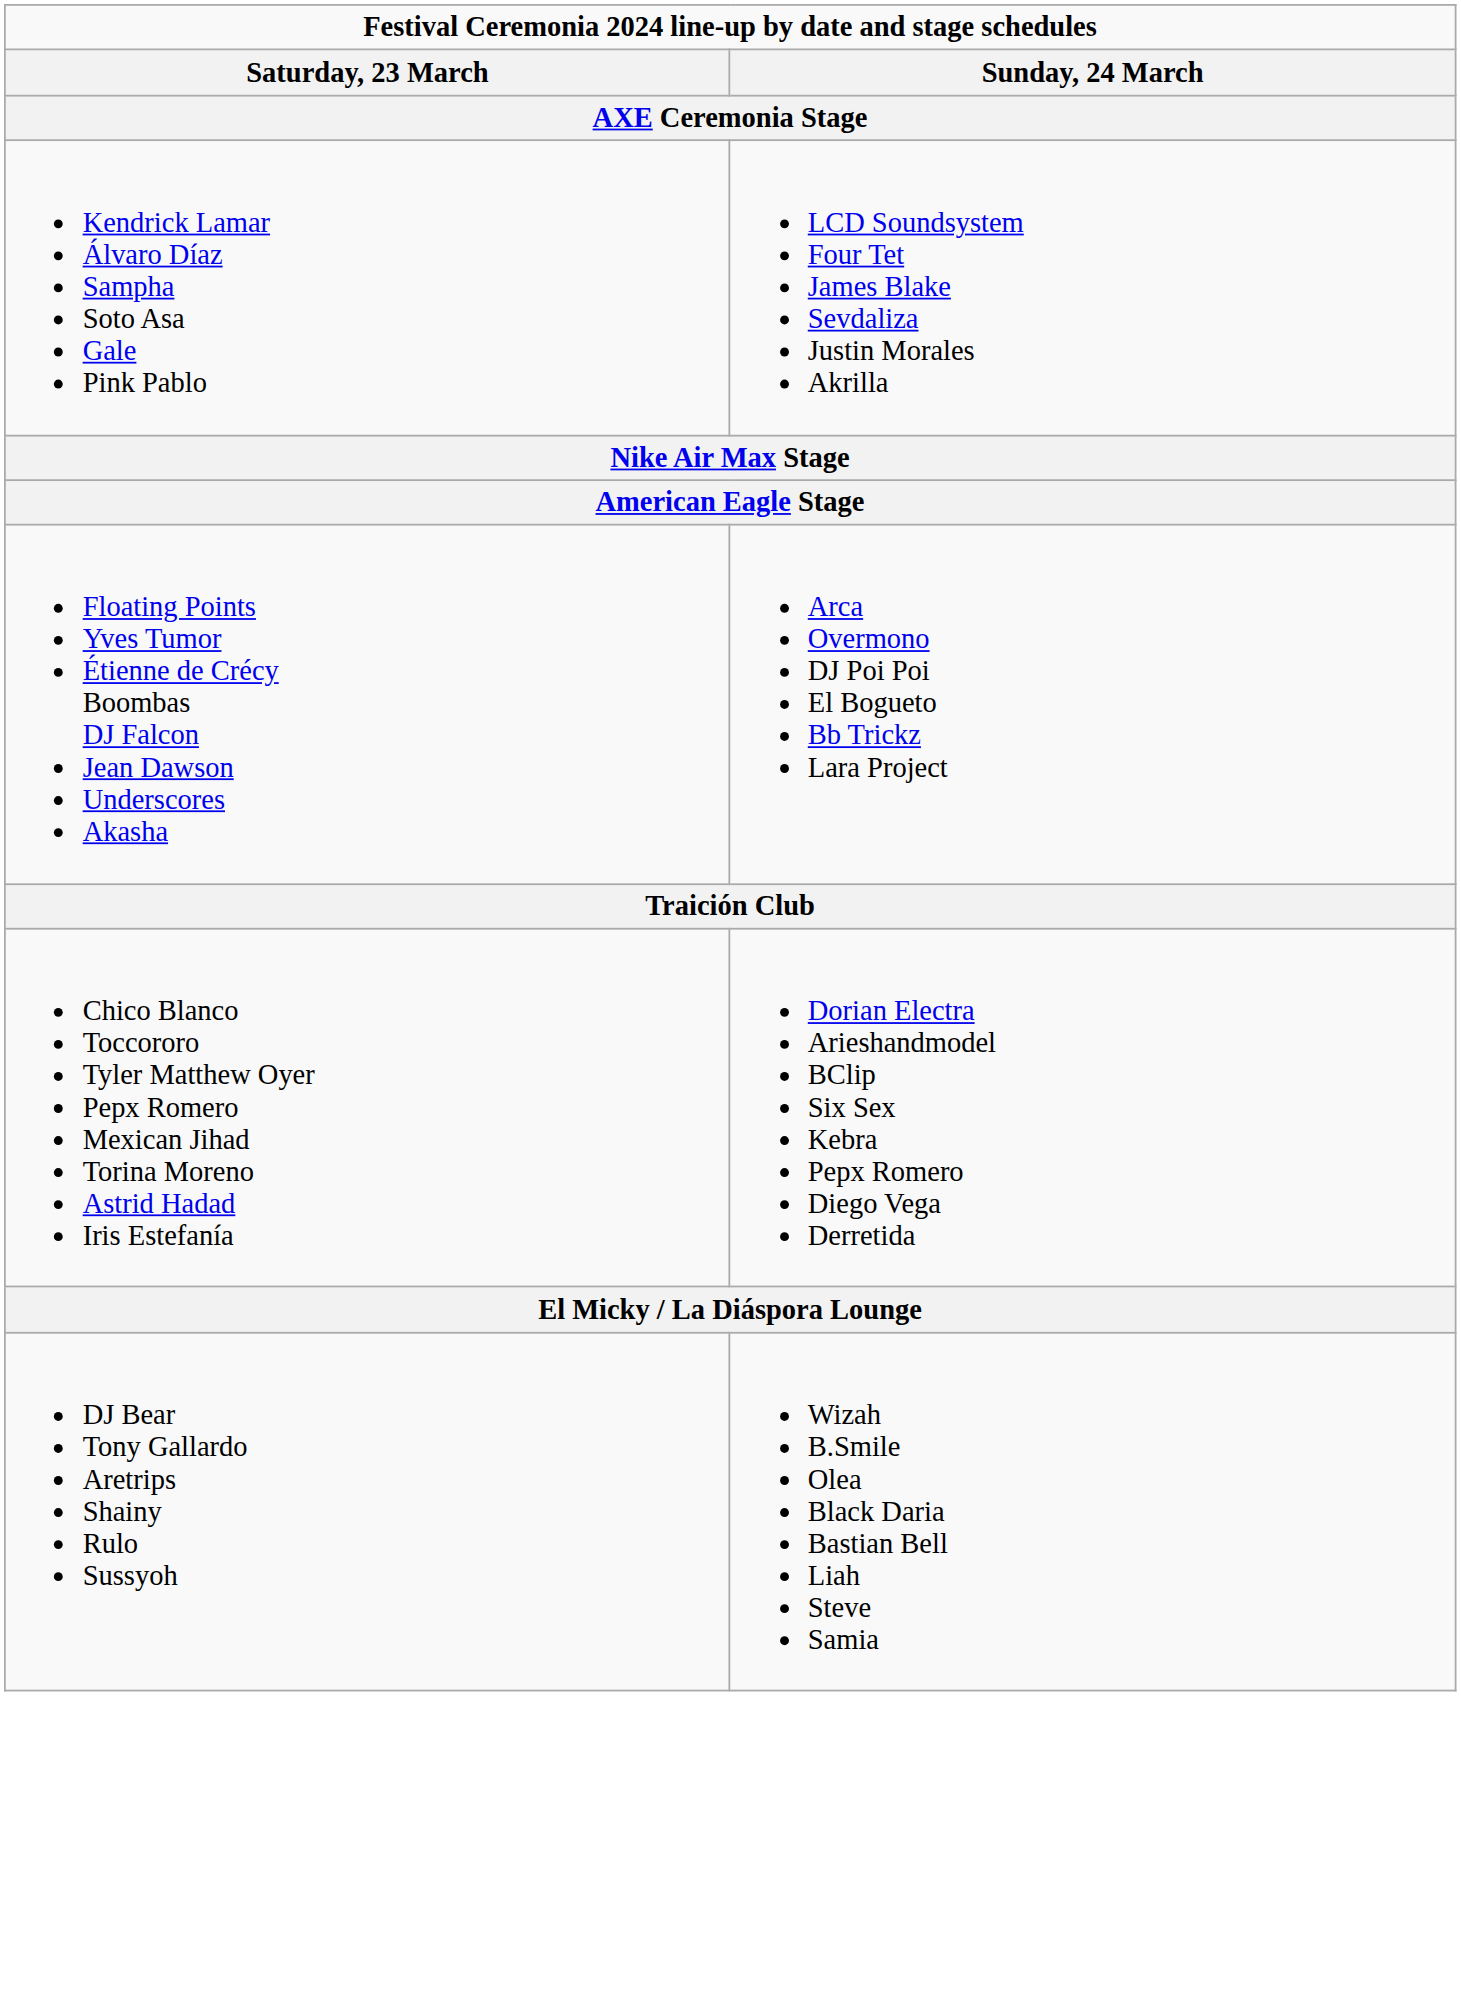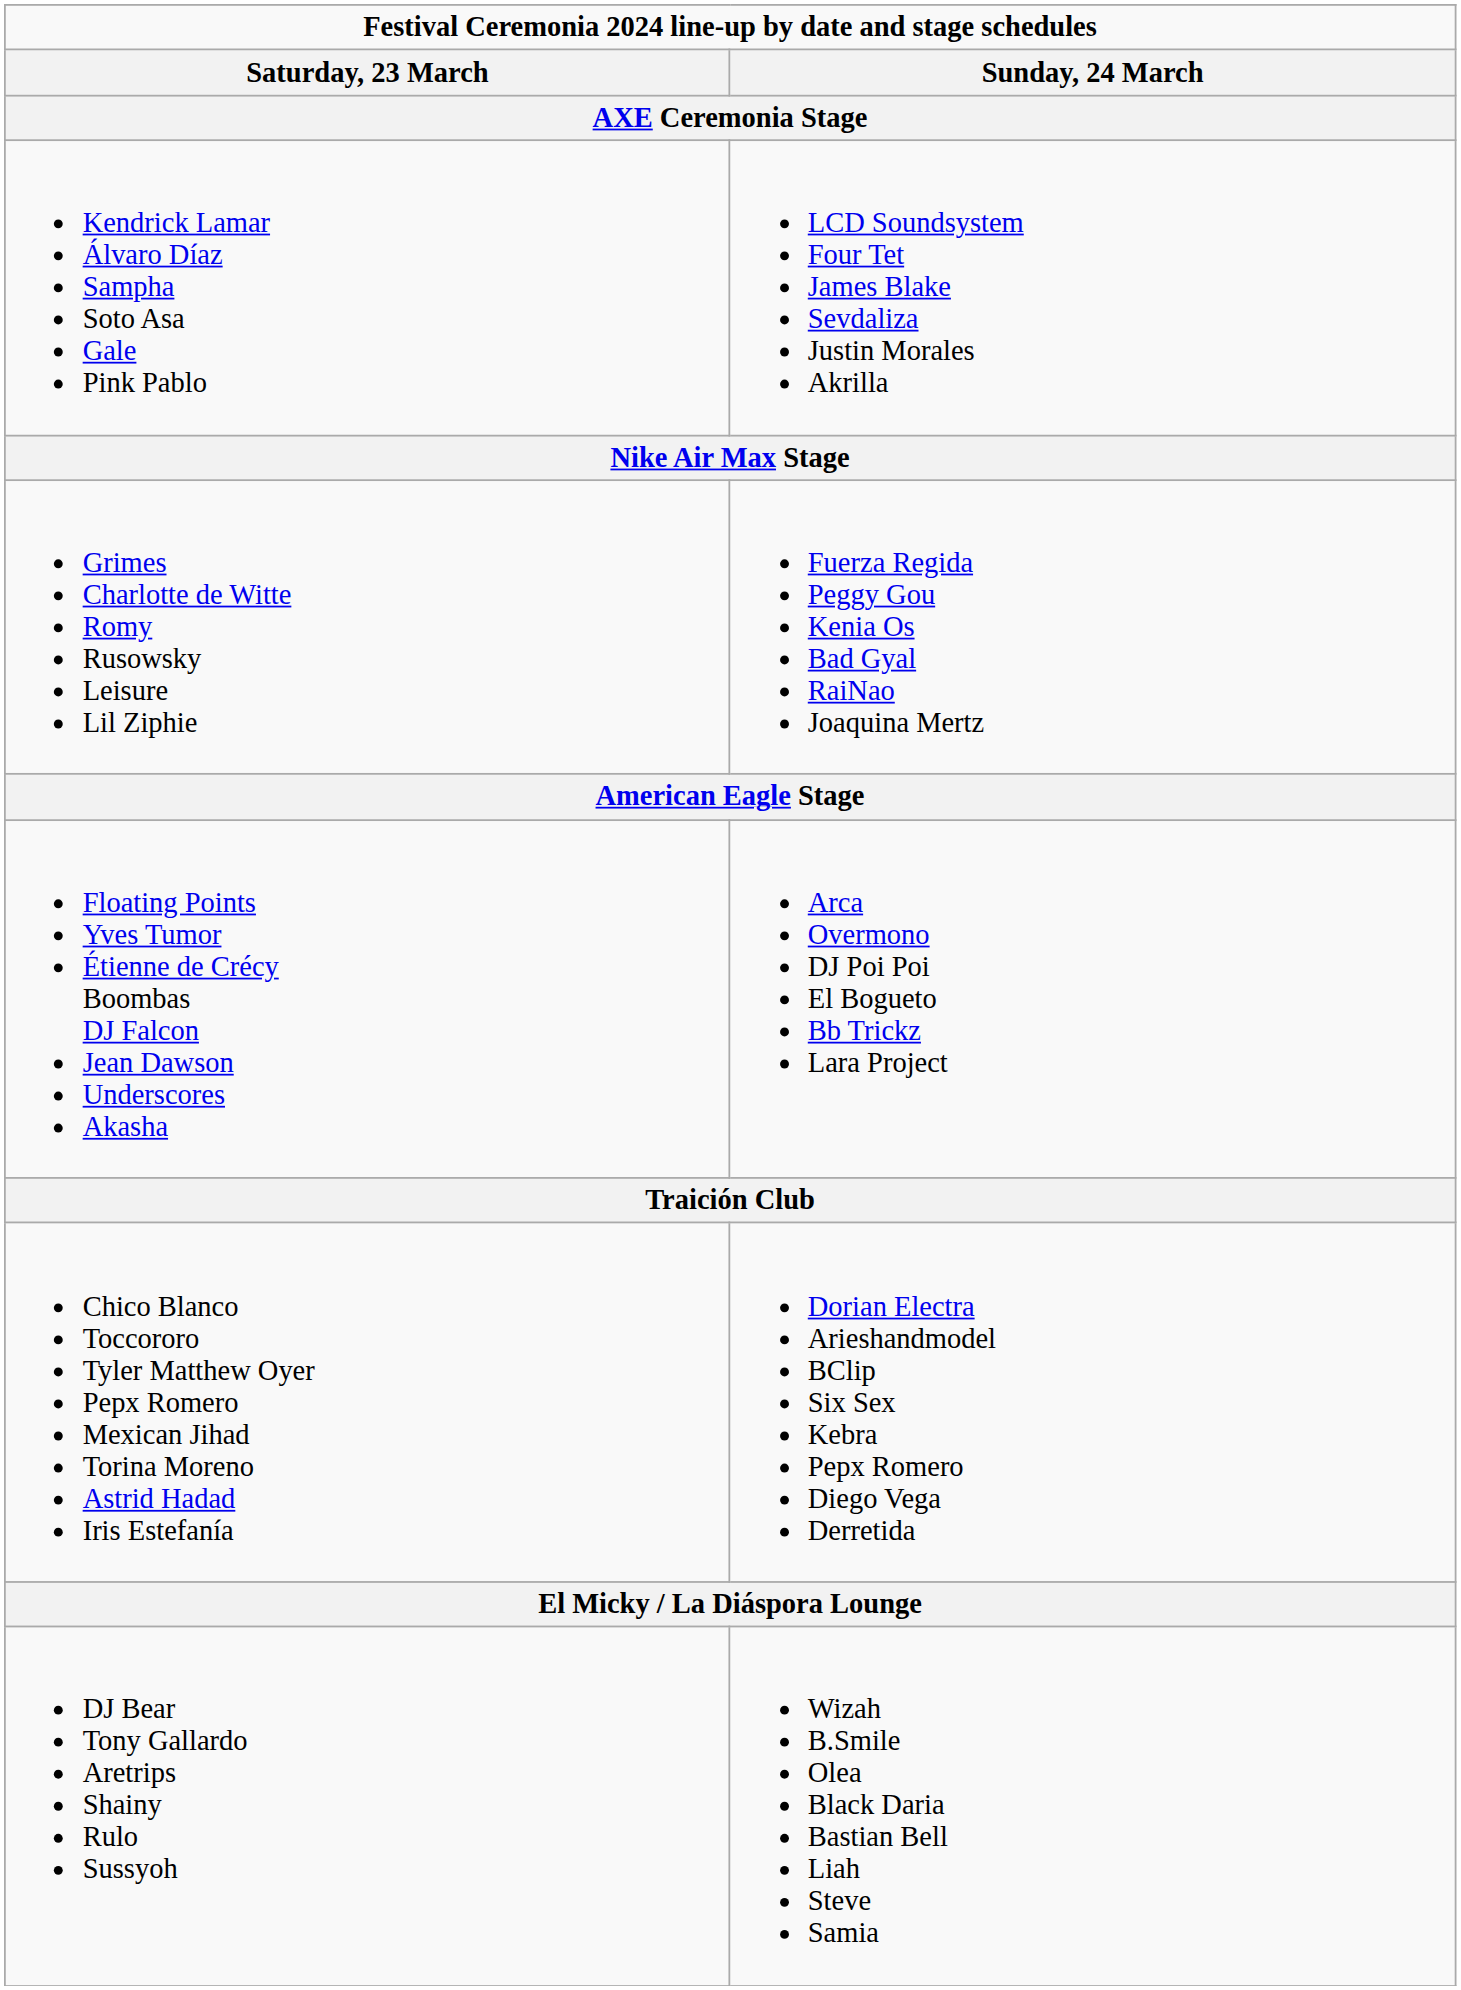 <table class="wikitable collapsible autocollapse">
 <tr>
 <td colspan="2" align="center"><strong>Festival Ceremonia 2024 line-up by date and stage schedules</strong></td>
 </tr>
 <tr>
 <th scope="col" style="width:25em">Saturday, 23 March</th>
 <th scope="col" style="width:25em">Sunday, 24 March</th>
 </tr>
 <tr>
 <th colspan="2"><strong><a href='#'>AXE</a> Ceremonia Stage</strong></th>
 </tr>
 <tr valign="top">
 <td><br><ul><li><a href='#'>Kendrick Lamar</a></li><li><a href='#'>Álvaro Díaz</a></li><li><a href='#'>Sampha</a></li><li>Soto Asa</li><li><a href='#'>Gale</a></li><li>Pink Pablo</li></ul></td>
 <td><br><ul><li><a href='#'>LCD Soundsystem</a></li><li><a href='#'>Four Tet</a></li><li><a href='#'>James Blake</a></li><li><a href='#'>Sevdaliza</a></li><li>Justin Morales</li><li>Akrilla</li></ul></td>
 </tr>
 <tr>
 <th colspan="2"><strong><a href='#'>Nike Air Max</a> Stage</strong></th>
+</tr>
+<tr valign="top">
+<td><br><ul><li><a href='#'>Grimes</a></li><li><a href='#'>Charlotte de Witte</a></li><li><a href='#'>Romy</a></li><li>Rusowsky</li><li>Leisure</li><li>Lil Ziphie</li></ul></td>
+<td><br><ul><li><a href='#'>Fuerza Regida</a></li><li><a href='#'>Peggy Gou</a></li><li><a href='#'>Kenia Os</a></li><li><a href='#'>Bad Gyal</a></li><li><a href='#'>RaiNao</a></li><li>Joaquina Mertz</li></ul></td>
 </tr>
 <tr>
 <th colspan="2"><strong><a href='#'>American Eagle</a> Stage</strong></th>
 </tr>
 <tr valign="top">
 <td><br><ul><li><a href='#'>Floating Points</a></li><li><a href='#'>Yves Tumor</a></li><li><a href='#'>Étienne de Crécy</a><br>Boombas<br><a href='#'>DJ Falcon</a></li><li><a href='#'>Jean Dawson</a></li><li><a href='#'>Underscores</a></li><li><a href='#'>Akasha</a></li></ul></td>
 <td><br><ul><li><a href='#'>Arca</a></li><li><a href='#'>Overmono</a></li><li>DJ Poi Poi</li><li>El Bogueto</li><li><a href='#'>Bb Trickz</a></li><li>Lara Project</li></ul></td>
 </tr>
 <tr>
 <th colspan="2"><strong> Traición Club</strong></th>
 </tr>
 <tr valign="top">
 <td><br><ul><li>Chico Blanco</li><li>Toccororo</li><li>Tyler Matthew Oyer</li><li>Pepx Romero</li><li>Mexican Jihad</li><li>Torina Moreno</li><li><a href='#'>Astrid Hadad</a></li><li>Iris Estefanía</li></ul></td>
 <td><br><ul><li><a href='#'>Dorian Electra</a></li><li>Arieshandmodel</li><li>BClip</li><li>Six Sex</li><li>Kebra</li><li>Pepx Romero</li><li>Diego Vega</li><li>Derretida</li></ul></td>
 </tr>
 <tr>
 <th colspan="2"><strong>El Micky / La Diáspora Lounge</strong></th>
 </tr>
 <tr valign="top">
 <td><br><ul><li>DJ Bear</li><li>Tony Gallardo</li><li>Aretrips</li><li>Shainy</li><li>Rulo</li><li>Sussyoh</li></ul></td>
 <td><br><ul><li>Wizah</li><li>B.Smile</li><li>Olea</li><li>Black Daria</li><li>Bastian Bell</li><li>Liah</li><li>Steve</li><li>Samia</li></ul></td>
 </tr>
 </table>
